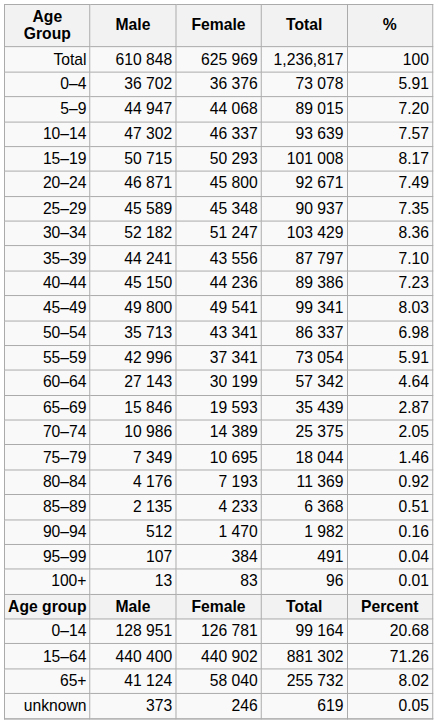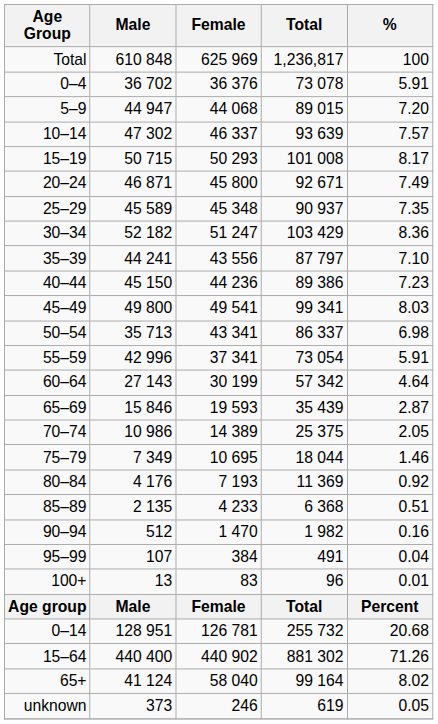 <table class="wikitable">
 <tr>
 <th width="80pt">Age Group</th>
 <th width="80pt">Male</th>
 <th width="80pt">Female</th>
 <th width="80pt">Total</th>
 <th width="80pt">%</th>
 </tr>
 <tr>
 <td align="right">Total</td>
 <td align="right">610 848</td>
 <td align="right">625 969</td>
 <td align="right">1,236,817</td>
 <td align="right">100</td>
 </tr>
 <tr>
 <td align="right">0–4</td>
 <td align="right">36 702</td>
 <td align="right">36 376</td>
 <td align="right">73 078</td>
 <td align="right">5.91</td>
 </tr>
 <tr>
 <td align="right">5–9</td>
 <td align="right">44 947</td>
 <td align="right">44 068</td>
 <td align="right">89 015</td>
 <td align="right">7.20</td>
 </tr>
 <tr>
 <td align="right">10–14</td>
 <td align="right">47 302</td>
 <td align="right">46 337</td>
 <td align="right">93 639</td>
 <td align="right">7.57</td>
 </tr>
 <tr>
 <td align="right">15–19</td>
 <td align="right">50 715</td>
 <td align="right">50 293</td>
 <td align="right">101 008</td>
 <td align="right">8.17</td>
 </tr>
 <tr>
 <td align="right">20–24</td>
 <td align="right">46 871</td>
 <td align="right">45 800</td>
 <td align="right">92 671</td>
 <td align="right">7.49</td>
 </tr>
 <tr>
 <td align="right">25–29</td>
 <td align="right">45 589</td>
 <td align="right">45 348</td>
 <td align="right">90 937</td>
 <td align="right">7.35</td>
 </tr>
 <tr>
 <td align="right">30–34</td>
 <td align="right">52 182</td>
 <td align="right">51 247</td>
 <td align="right">103 429</td>
 <td align="right">8.36</td>
 </tr>
 <tr>
 <td align="right">35–39</td>
 <td align="right">44 241</td>
 <td align="right">43 556</td>
 <td align="right">87 797</td>
 <td align="right">7.10</td>
 </tr>
 <tr>
 <td align="right">40–44</td>
 <td align="right">45 150</td>
 <td align="right">44 236</td>
 <td align="right">89 386</td>
 <td align="right">7.23</td>
 </tr>
 <tr>
 <td align="right">45–49</td>
 <td align="right">49 800</td>
 <td align="right">49 541</td>
 <td align="right">99 341</td>
 <td align="right">8.03</td>
 </tr>
 <tr>
 <td align="right">50–54</td>
 <td align="right">35 713</td>
 <td align="right">43 341</td>
 <td align="right">86 337</td>
 <td align="right">6.98</td>
 </tr>
 <tr>
 <td align="right">55–59</td>
 <td align="right">42 996</td>
 <td align="right">37 341</td>
 <td align="right">73 054</td>
 <td align="right">5.91</td>
 </tr>
 <tr>
 <td align="right">60–64</td>
 <td align="right">27 143</td>
 <td align="right">30 199</td>
 <td align="right">57 342</td>
 <td align="right">4.64</td>
 </tr>
 <tr>
 <td align="right">65–69</td>
 <td align="right">15 846</td>
 <td align="right">19 593</td>
 <td align="right">35 439</td>
 <td align="right">2.87</td>
 </tr>
 <tr>
 <td align="right">70–74</td>
 <td align="right">10 986</td>
 <td align="right">14 389</td>
 <td align="right">25 375</td>
 <td align="right">2.05</td>
 </tr>
 <tr>
 <td align="right">75–79</td>
 <td align="right">7 349</td>
 <td align="right">10 695</td>
 <td align="right">18 044</td>
 <td align="right">1.46</td>
 </tr>
 <tr>
 <td align="right">80–84</td>
 <td align="right">4 176</td>
 <td align="right">7 193</td>
 <td align="right">11 369</td>
 <td align="right">0.92</td>
 </tr>
 <tr>
 <td align="right">85–89</td>
 <td align="right">2 135</td>
 <td align="right">4 233</td>
 <td align="right">6 368</td>
 <td align="right">0.51</td>
 </tr>
 <tr>
 <td align="right">90–94</td>
 <td align="right">512</td>
 <td align="right">1 470</td>
 <td align="right">1 982</td>
 <td align="right">0.16</td>
 </tr>
 <tr>
 <td align="right">95–99</td>
 <td align="right">107</td>
 <td align="right">384</td>
 <td align="right">491</td>
 <td align="right">0.04</td>
 </tr>
 <tr>
 <td align="right">100+</td>
 <td align="right">13</td>
 <td align="right">83</td>
 <td align="right">96</td>
 <td align="right">0.01</td>
 </tr>
 <tr>
 <th width="50">Age group</th>
 <th width="80pt">Male</th>
 <th width="80">Female</th>
 <th width="80">Total</th>
 <th width="50">Percent</th>
 </tr>
 <tr>
 <td align="right">0–14</td>
 <td align="right">128 951</td>
 <td align="right">126 781</td>
-<td align="right">99 164</td>
+<td align="right">255 732</td>
 <td align="right">20.68</td>
 </tr>
 <tr>
 <td align="right">15–64</td>
 <td align="right">440 400</td>
 <td align="right">440 902</td>
 <td align="right">881 302</td>
 <td align="right">71.26</td>
 </tr>
 <tr>
 <td align="right">65+</td>
 <td align="right">41 124</td>
 <td align="right">58 040</td>
-<td align="right">255 732</td>
+<td align="right">99 164</td>
 <td align="right">8.02</td>
 </tr>
 <tr>
 <td align="right">unknown</td>
 <td align="right">373</td>
 <td align="right">246</td>
 <td align="right">619</td>
 <td align="right">0.05</td>
 </tr>
 <tr>
 </tr>
 </table>
